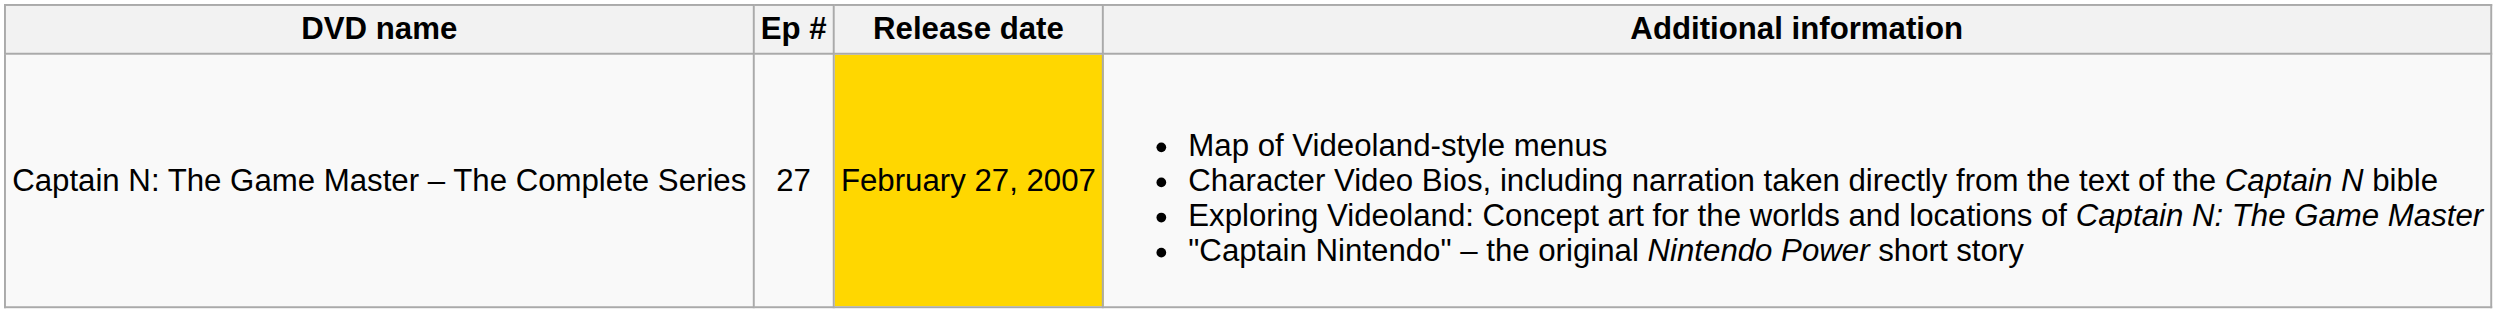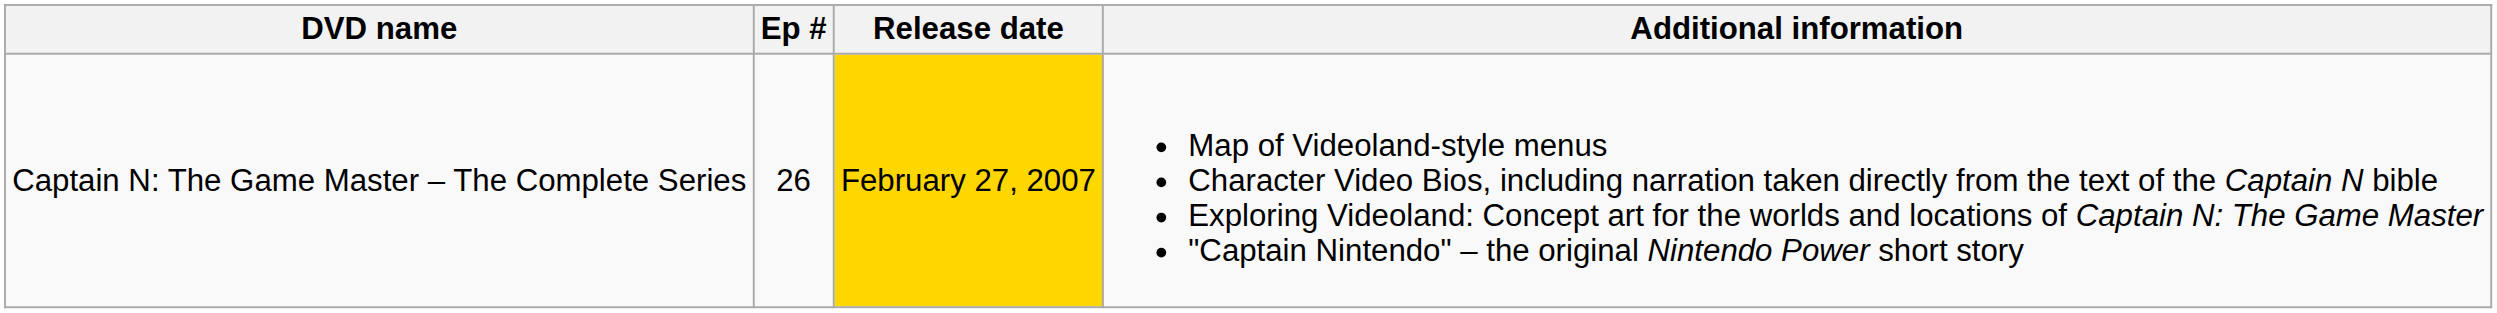 <table class="wikitable">
 <tr>
 <th>DVD name</th>
 <th>Ep #</th>
 <th>Release date</th>
 <th>Additional information</th>
 </tr>
 <tr>
 <td>Captain N: The Game Master – The Complete Series</td>
-<td style="text-align:center;">27</td>
+<td style="text-align:center;">26</td>
 <td style="background: gold;">February 27, 2007</td>
 <td><br><ul><li>Map of Videoland-style menus</li><li>Character Video Bios, including narration taken directly from the text of the <em>Captain N</em> bible</li><li>Exploring Videoland: Concept art for the worlds and locations of <em>Captain N: The Game Master</em></li><li>"Captain Nintendo" – the original <em>Nintendo Power</em> short story</li></ul></td>
 </tr>
 </table>
